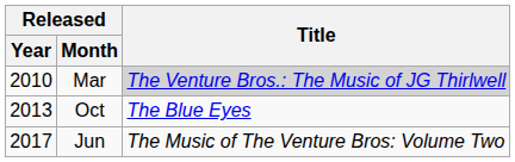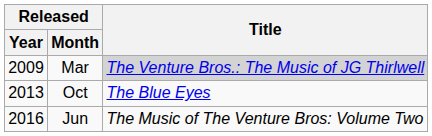 <table class="wikitable">
 <tr>
 <th colspan="2">Released</th>
 <th rowspan="2">Title</th>
 </tr>
 <tr>
 <th style="width:33px;">Year</th>
 <th style="width:44px;">Month</th>
 </tr>
 <tr>
-<td align="center">2010</td>
+<td align="center">2009</td>
 <td align="center">Mar</td>
 <td style="background: lightgrey;"><em><a href='#'>The Venture Bros.: The Music of JG Thirlwell</a></em></td>
 </tr>
 <tr>
 <td align="center">2013</td>
 <td align="center">Oct</td>
 <td><em><a href='#'>The Blue Eyes</a></em></td>
 </tr>
 <tr>
-<td align="center">2017</td>
+<td align="center">2016</td>
 <td align="center">Jun</td>
 <td><em>The Music of The Venture Bros: Volume Two</em></td>
 </tr>
 <tr>
 </tr>
 </table>
